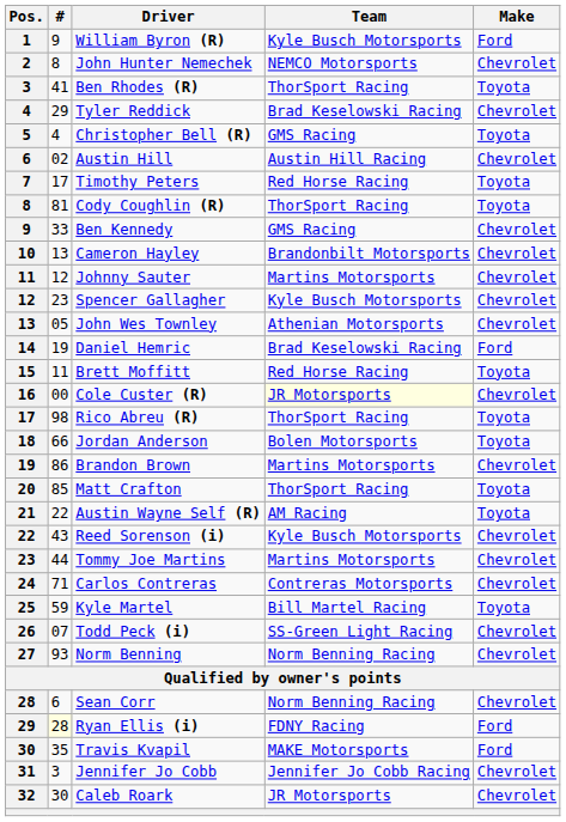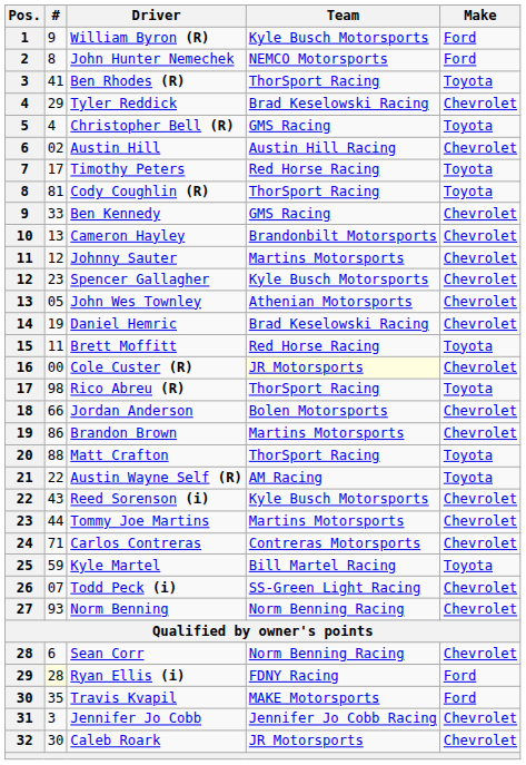 <table class="wikitable" style="font-size:95%">
 <tr>
 <th>Pos.</th>
 <th>#</th>
 <th>Driver</th>
 <th>Team</th>
 <th>Make</th>
 </tr>
 <tr>
 <th>1</th>
 <td>9</td>
 <td><a href='#'>William Byron</a> <strong>(R)</strong></td>
 <td><a href='#'>Kyle Busch Motorsports</a></td>
 <td><a href='#'>Ford</a></td>
 </tr>
 <tr>
 <th>2</th>
 <td>8</td>
 <td><a href='#'>John Hunter Nemechek</a></td>
 <td><a href='#'>NEMCO Motorsports</a></td>
-<td><a href='#'>Chevrolet</a></td>
+<td><a href='#'>Ford</a></td>
 </tr>
 <tr>
 <th>3</th>
 <td>41</td>
 <td><a href='#'>Ben Rhodes</a> <strong>(R)</strong></td>
 <td><a href='#'>ThorSport Racing</a></td>
 <td><a href='#'>Toyota</a></td>
 </tr>
 <tr>
 <th>4</th>
 <td>29</td>
 <td><a href='#'>Tyler Reddick</a></td>
 <td><a href='#'>Brad Keselowski Racing</a></td>
 <td><a href='#'>Chevrolet</a></td>
 </tr>
 <tr>
 <th>5</th>
 <td>4</td>
 <td><a href='#'>Christopher Bell</a> <strong>(R)</strong></td>
 <td><a href='#'>GMS Racing</a></td>
 <td><a href='#'>Toyota</a></td>
 </tr>
 <tr>
 <th>6</th>
 <td>02</td>
 <td><a href='#'>Austin Hill</a></td>
 <td><a href='#'>Austin Hill Racing</a></td>
 <td><a href='#'>Chevrolet</a></td>
 </tr>
 <tr>
 <th>7</th>
 <td>17</td>
 <td><a href='#'>Timothy Peters</a></td>
 <td><a href='#'>Red Horse Racing</a></td>
 <td><a href='#'>Toyota</a></td>
 </tr>
 <tr>
 <th>8</th>
 <td>81</td>
 <td><a href='#'>Cody Coughlin</a> <strong>(R)</strong></td>
 <td><a href='#'>ThorSport Racing</a></td>
 <td><a href='#'>Toyota</a></td>
 </tr>
 <tr>
 <th>9</th>
 <td>33</td>
 <td><a href='#'>Ben Kennedy</a></td>
 <td><a href='#'>GMS Racing</a></td>
 <td><a href='#'>Chevrolet</a></td>
 </tr>
 <tr>
 <th>10</th>
 <td>13</td>
 <td><a href='#'>Cameron Hayley</a></td>
 <td><a href='#'>Brandonbilt Motorsports</a></td>
 <td><a href='#'>Chevrolet</a></td>
 </tr>
 <tr>
 <th>11</th>
 <td>12</td>
 <td><a href='#'>Johnny Sauter</a></td>
 <td><a href='#'>Martins Motorsports</a></td>
 <td><a href='#'>Chevrolet</a></td>
 </tr>
 <tr>
 <th>12</th>
 <td>23</td>
 <td><a href='#'>Spencer Gallagher</a></td>
 <td><a href='#'>Kyle Busch Motorsports</a></td>
 <td><a href='#'>Chevrolet</a></td>
 </tr>
 <tr>
 <th>13</th>
 <td>05</td>
 <td><a href='#'>John Wes Townley</a></td>
 <td><a href='#'>Athenian Motorsports</a></td>
 <td><a href='#'>Chevrolet</a></td>
 </tr>
 <tr>
 <th>14</th>
 <td>19</td>
 <td><a href='#'>Daniel Hemric</a></td>
 <td><a href='#'>Brad Keselowski Racing</a></td>
-<td><a href='#'>Ford</a></td>
+<td><a href='#'>Chevrolet</a></td>
 </tr>
 <tr>
 <th>15</th>
 <td>11</td>
 <td><a href='#'>Brett Moffitt</a></td>
 <td><a href='#'>Red Horse Racing</a></td>
 <td><a href='#'>Toyota</a></td>
 </tr>
 <tr>
 <th>16</th>
 <td>00</td>
 <td><a href='#'>Cole Custer</a> <strong>(R)</strong></td>
 <td style="background: lightyellow;"><a href='#'>JR Motorsports</a></td>
 <td><a href='#'>Chevrolet</a></td>
 </tr>
 <tr>
 <th>17</th>
 <td>98</td>
 <td><a href='#'>Rico Abreu</a> <strong>(R)</strong></td>
 <td><a href='#'>ThorSport Racing</a></td>
 <td><a href='#'>Toyota</a></td>
 </tr>
 <tr>
 <th>18</th>
 <td>66</td>
 <td><a href='#'>Jordan Anderson</a></td>
 <td><a href='#'>Bolen Motorsports</a></td>
-<td><a href='#'>Toyota</a></td>
+<td><a href='#'>Chevrolet</a></td>
 </tr>
 <tr>
 <th>19</th>
 <td>86</td>
 <td><a href='#'>Brandon Brown</a></td>
 <td><a href='#'>Martins Motorsports</a></td>
 <td><a href='#'>Chevrolet</a></td>
 </tr>
 <tr>
 <th>20</th>
-<td>85</td>
+<td>88</td>
 <td><a href='#'>Matt Crafton</a></td>
 <td><a href='#'>ThorSport Racing</a></td>
 <td><a href='#'>Toyota</a></td>
 </tr>
 <tr>
 <th>21</th>
 <td>22</td>
 <td><a href='#'>Austin Wayne Self</a> <strong>(R)</strong></td>
 <td><a href='#'>AM Racing</a></td>
 <td><a href='#'>Toyota</a></td>
 </tr>
 <tr>
 <th>22</th>
 <td>43</td>
 <td><a href='#'>Reed Sorenson</a> <strong>(i)</strong></td>
 <td><a href='#'>Kyle Busch Motorsports</a></td>
 <td><a href='#'>Chevrolet</a></td>
 </tr>
 <tr>
 <th>23</th>
 <td>44</td>
 <td><a href='#'>Tommy Joe Martins</a></td>
 <td><a href='#'>Martins Motorsports</a></td>
 <td><a href='#'>Chevrolet</a></td>
 </tr>
 <tr>
 <th>24</th>
 <td>71</td>
 <td><a href='#'>Carlos Contreras</a></td>
 <td><a href='#'>Contreras Motorsports</a></td>
 <td><a href='#'>Chevrolet</a></td>
 </tr>
 <tr>
 <th>25</th>
 <td>59</td>
 <td><a href='#'>Kyle Martel</a></td>
 <td><a href='#'>Bill Martel Racing</a></td>
 <td><a href='#'>Toyota</a></td>
 </tr>
 <tr>
 <th>26</th>
 <td>07</td>
 <td><a href='#'>Todd Peck</a> <strong>(i)</strong></td>
 <td><a href='#'>SS-Green Light Racing</a></td>
 <td><a href='#'>Chevrolet</a></td>
 </tr>
 <tr>
 <th>27</th>
 <td>93</td>
 <td><a href='#'>Norm Benning</a></td>
 <td><a href='#'>Norm Benning Racing</a></td>
 <td><a href='#'>Chevrolet</a></td>
 </tr>
 <tr>
 <th colspan="5">Qualified by owner's points</th>
 </tr>
 <tr>
 <th>28</th>
 <td>6</td>
 <td><a href='#'>Sean Corr</a></td>
 <td><a href='#'>Norm Benning Racing</a></td>
 <td><a href='#'>Chevrolet</a></td>
 </tr>
 <tr>
 <th>29</th>
 <td style="background: lightyellow;">28</td>
 <td><a href='#'>Ryan Ellis</a> <strong>(i)</strong></td>
 <td><a href='#'>FDNY Racing</a></td>
 <td><a href='#'>Ford</a></td>
 </tr>
 <tr>
 <th>30</th>
 <td>35</td>
 <td><a href='#'>Travis Kvapil</a></td>
 <td><a href='#'>MAKE Motorsports</a></td>
 <td><a href='#'>Ford</a></td>
 </tr>
 <tr>
 <th>31</th>
 <td>3</td>
 <td><a href='#'>Jennifer Jo Cobb</a></td>
 <td><a href='#'>Jennifer Jo Cobb Racing</a></td>
 <td><a href='#'>Chevrolet</a></td>
 </tr>
 <tr>
 <th>32</th>
 <td>30</td>
 <td><a href='#'>Caleb Roark</a></td>
 <td><a href='#'>JR Motorsports</a></td>
 <td><a href='#'>Chevrolet</a></td>
 </tr>
 <tr>
 <th colspan="5"></th>
 </tr>
 </table>
